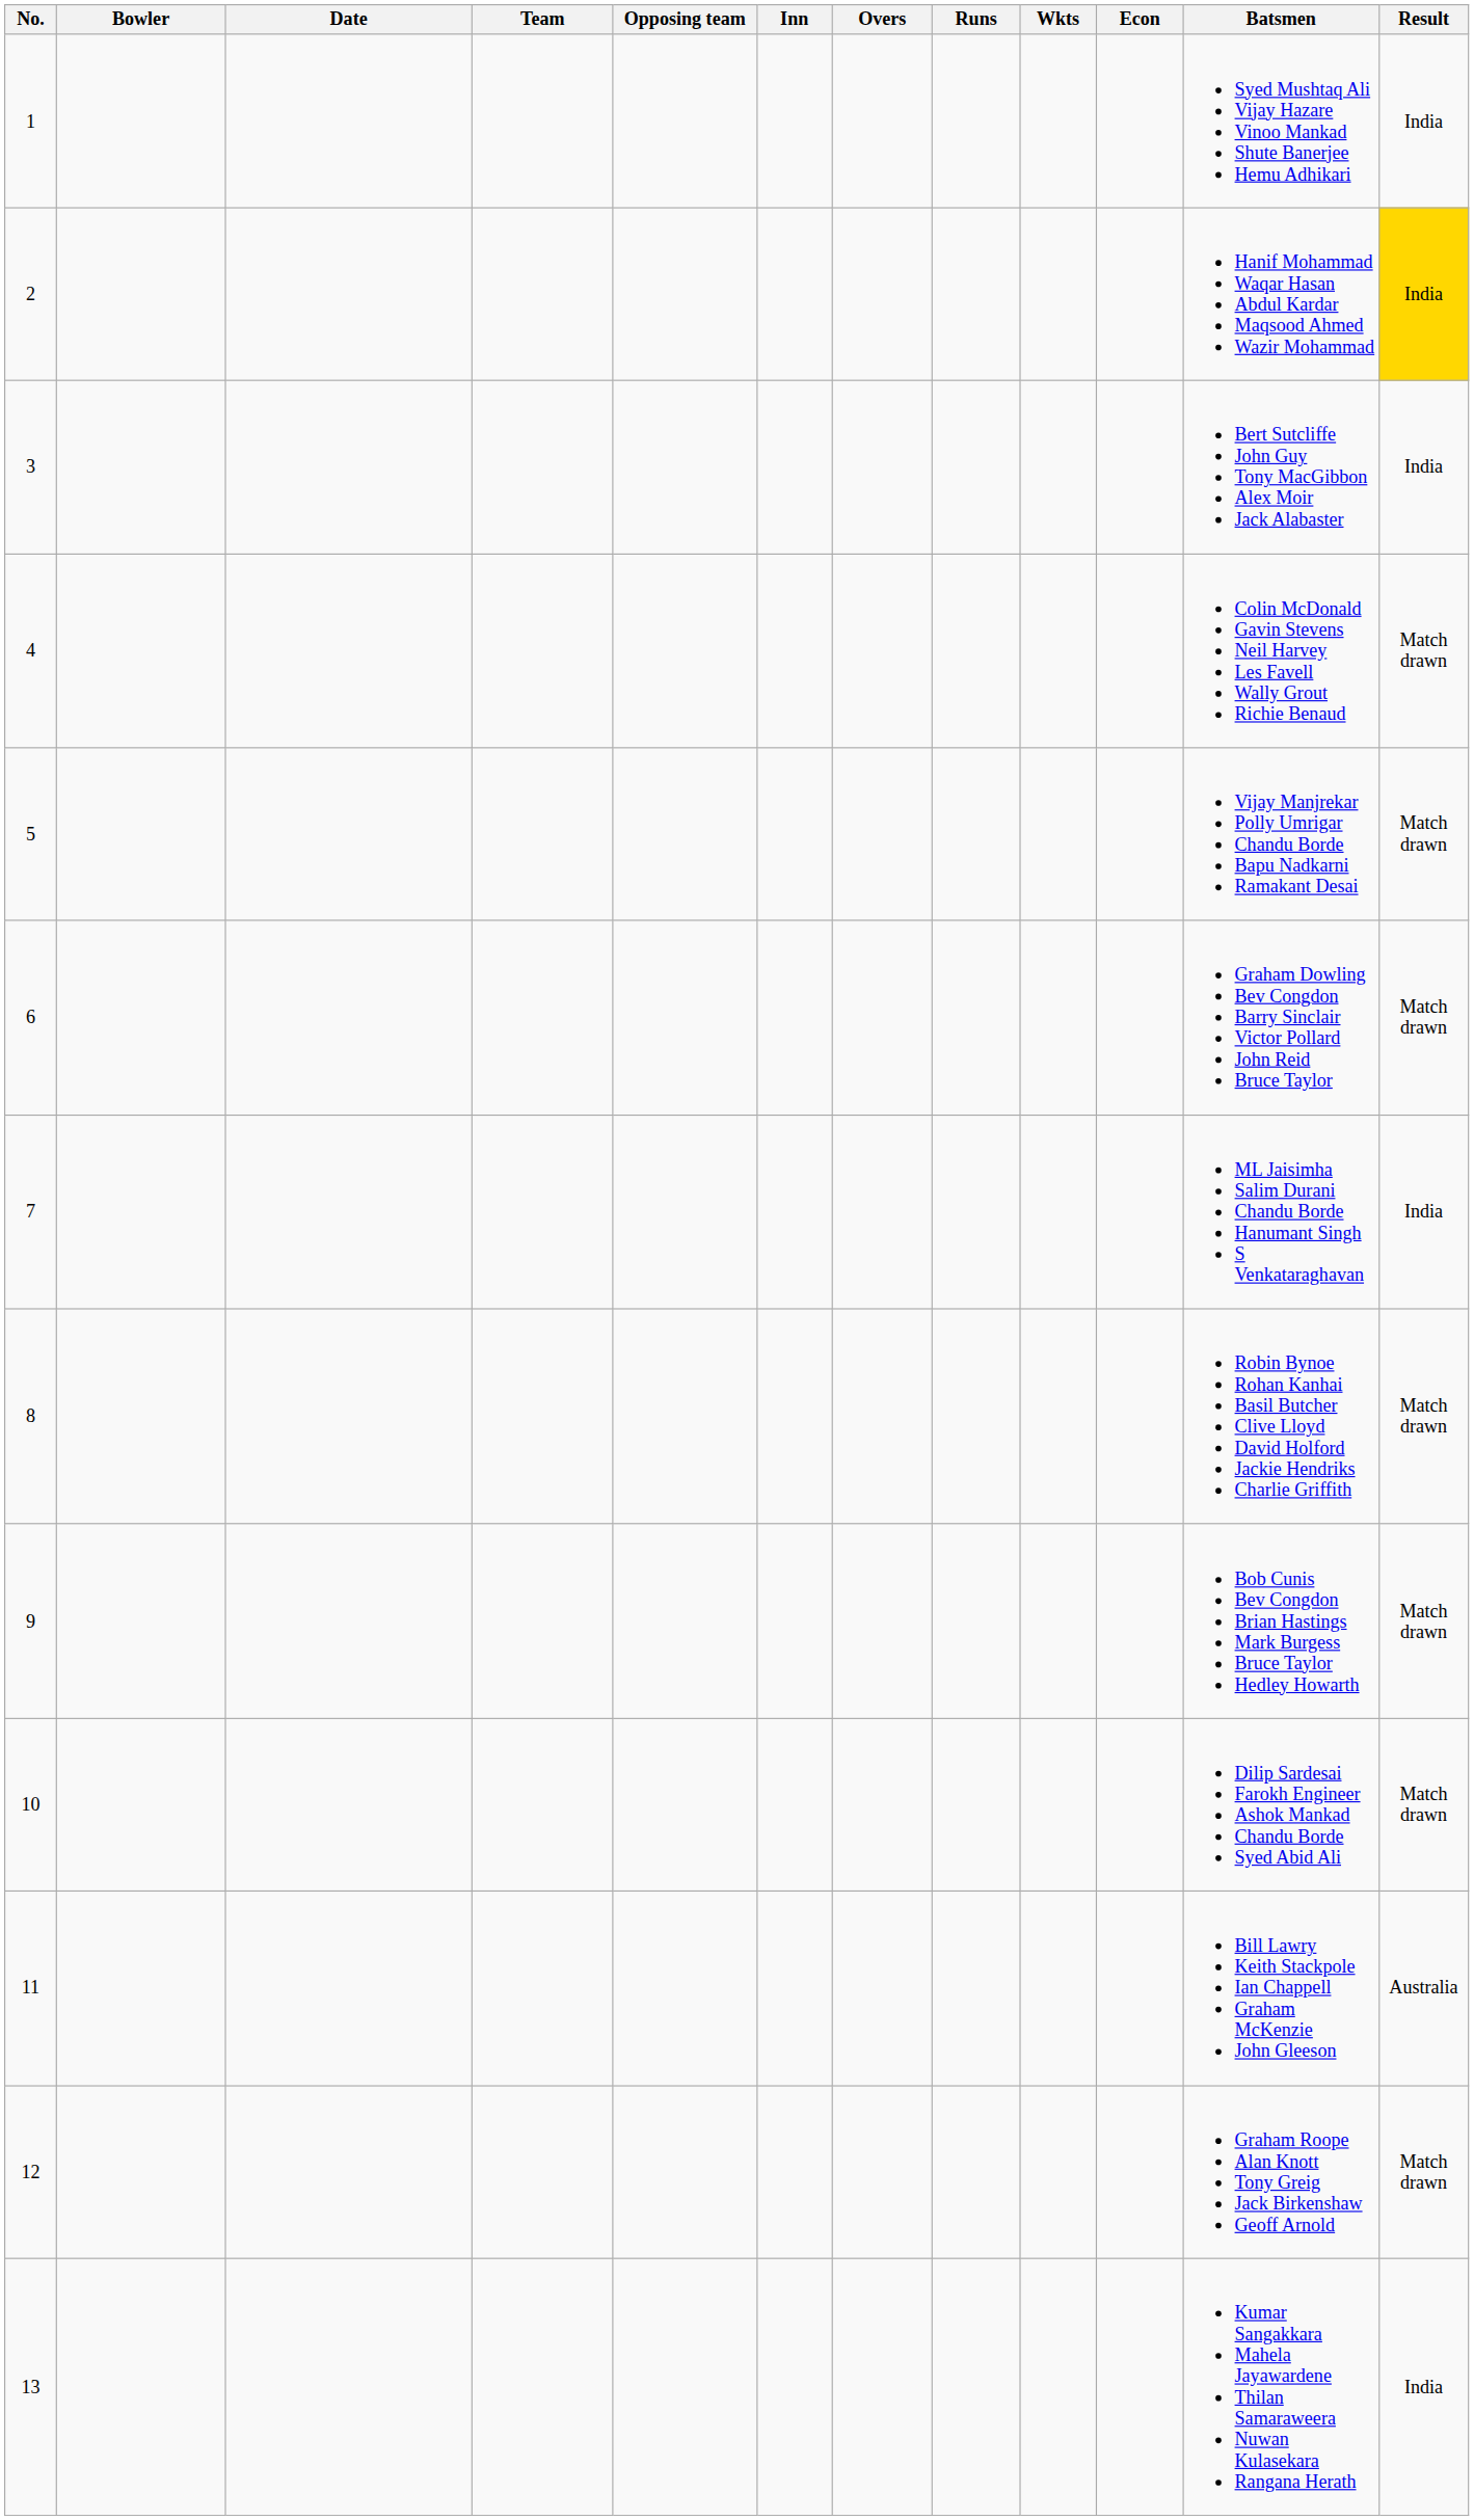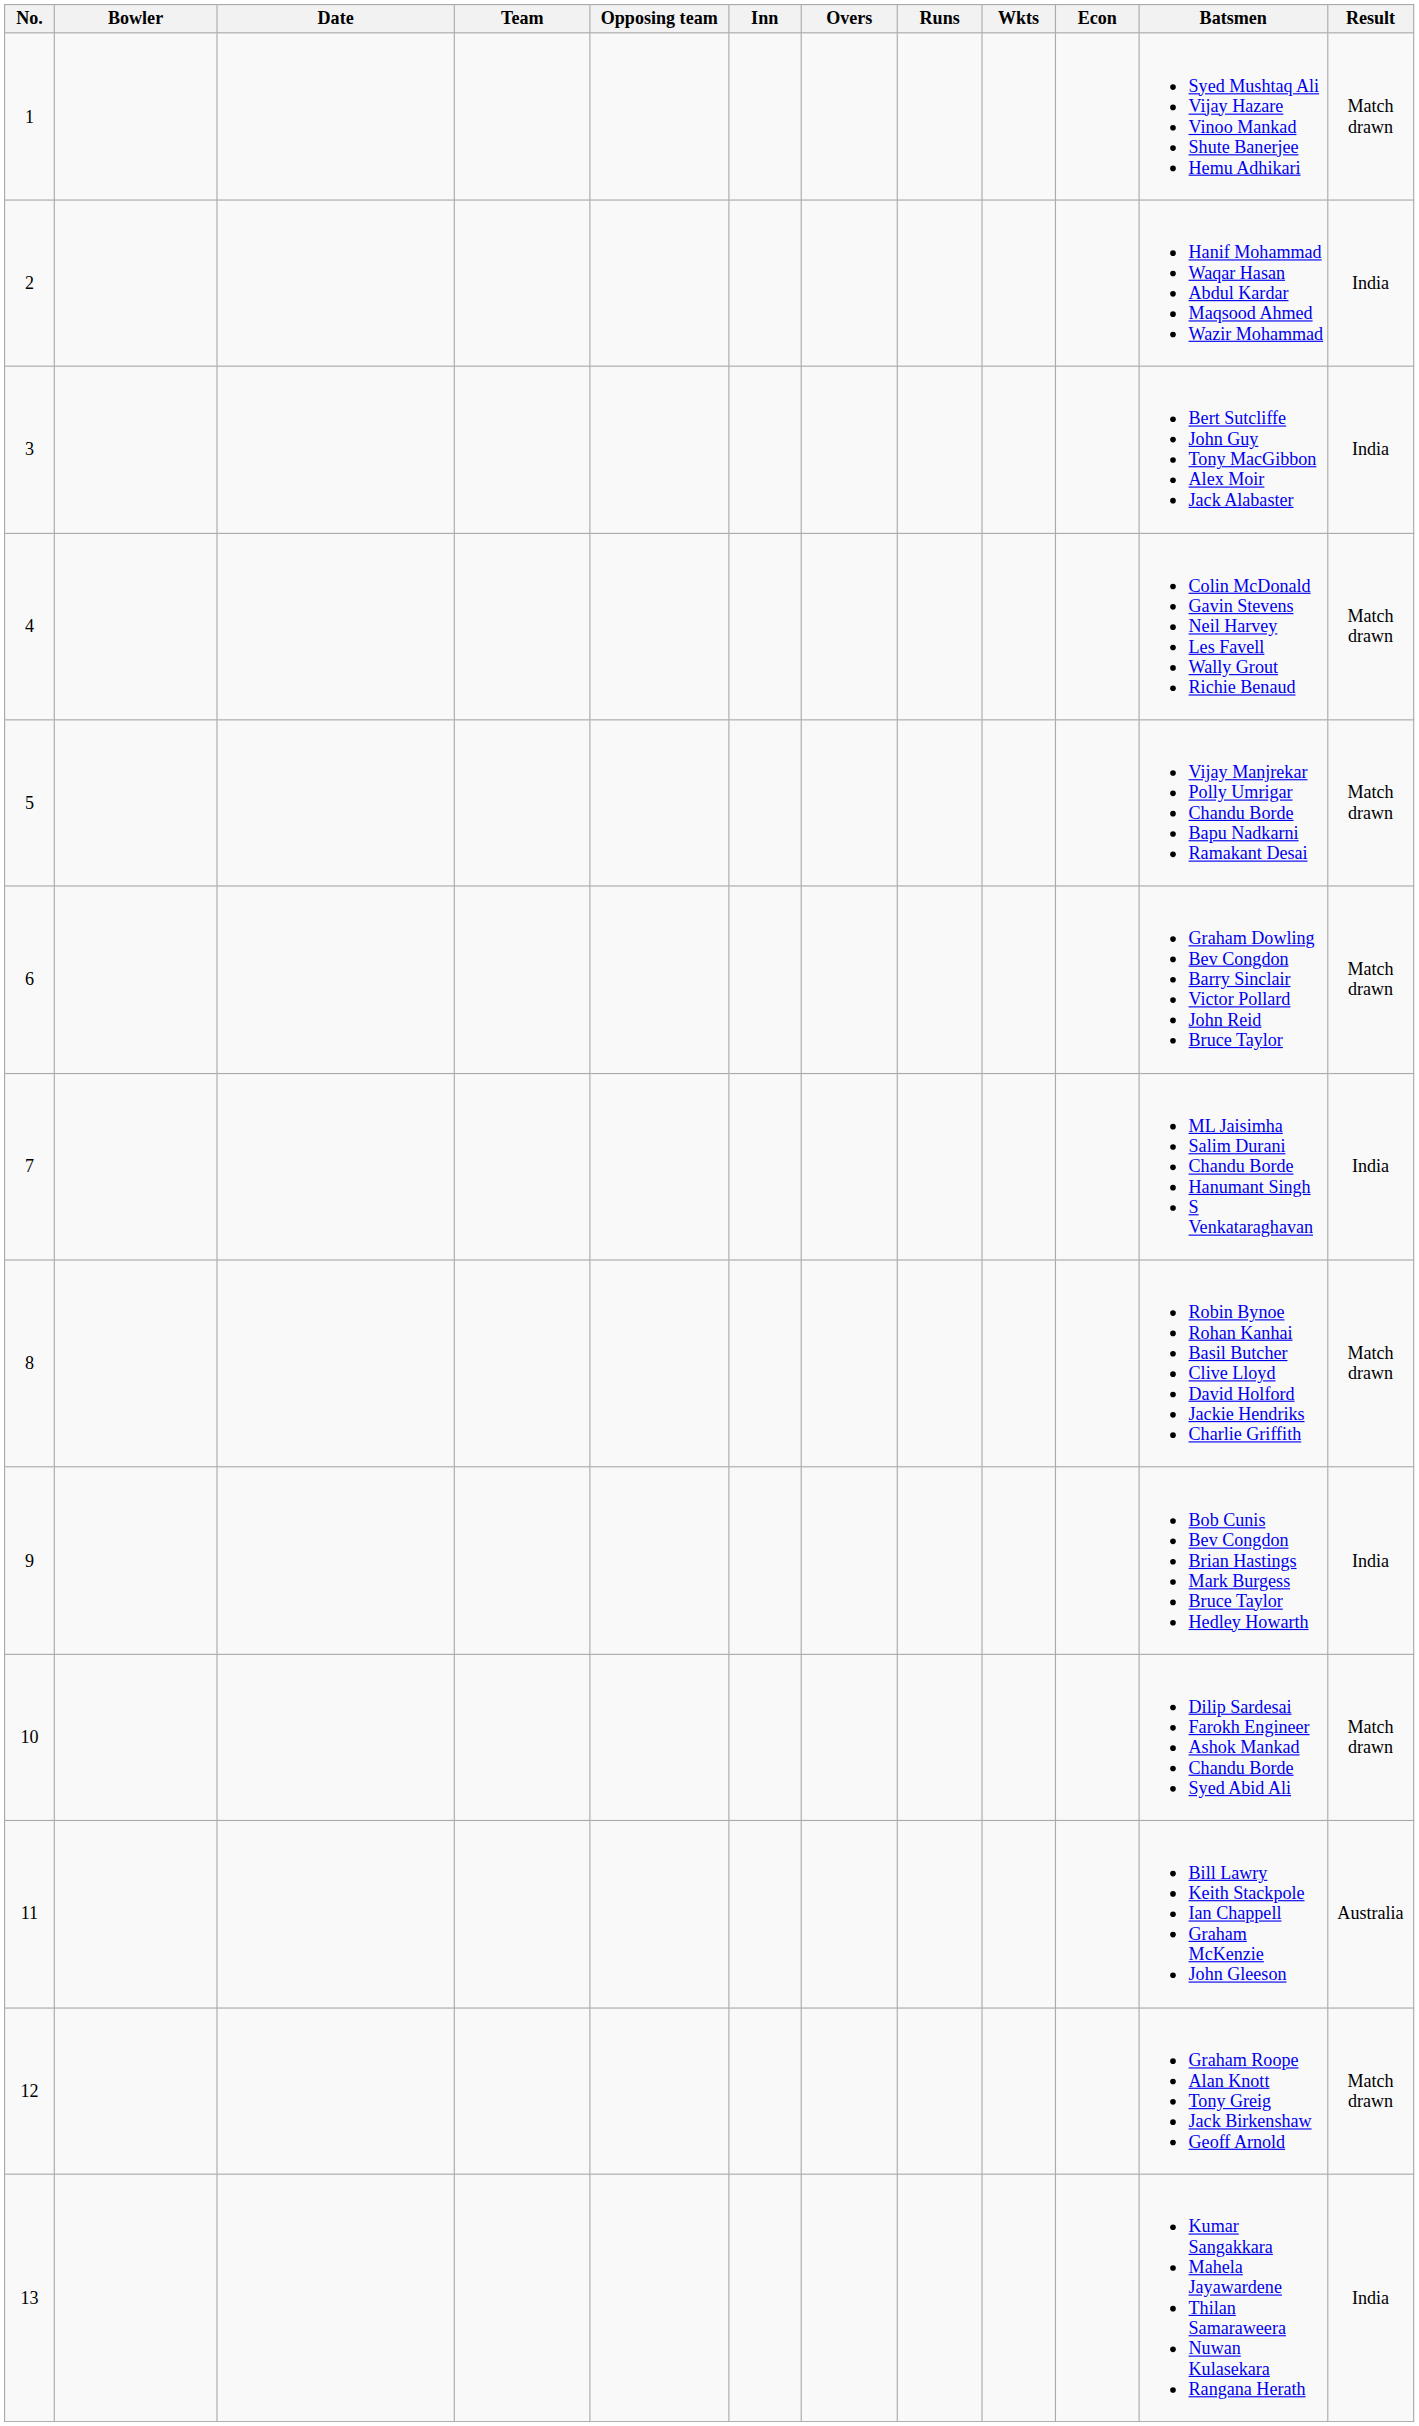 <table class="wikitable sortable" style="font-size: 100%">
 <tr align=center>
 <th scope="col" width="38">No.</th>
 <th scope="col" width="145">Bowler</th>
 <th scope="col" width="220">Date</th>
 <th scope="col" width="120">Team</th>
 <th scope="col" width="120">Opposing team</th>
 <th scope="col" width="60">Inn</th>
 <th scope="col" width="82">Overs</th>
 <th scope="col" width="70">Runs</th>
 <th scope="col" width="60">Wkts</th>
 <th scope="col" width="70">Econ</th>
 <th scope="col" width="160" class="unsortable">Batsmen</th>
 <th scope="col" width="70">Result</th>
 </tr>
 <tr align=center>
 <td scope="row">1</td>
 <td></td>
 <td></td>
 <td></td>
 <td></td>
 <td></td>
 <td></td>
 <td></td>
 <td></td>
 <td></td>
 <td align=left><br><ul><li><a href='#'>Syed Mushtaq Ali</a></li><li><a href='#'>Vijay Hazare</a></li><li><a href='#'>Vinoo Mankad</a></li><li><a href='#'>Shute Banerjee</a></li><li><a href='#'>Hemu Adhikari</a></li></ul></td>
-<td>India</td>
+<td>Match drawn</td>
 </tr>
 <tr align=center>
 <td scope="row">2</td>
 <td></td>
 <td></td>
 <td></td>
 <td></td>
 <td></td>
 <td></td>
 <td></td>
 <td></td>
 <td></td>
 <td align=left><br><ul><li><a href='#'>Hanif Mohammad</a></li><li><a href='#'>Waqar Hasan</a></li><li><a href='#'>Abdul Kardar</a></li><li><a href='#'>Maqsood Ahmed</a></li><li><a href='#'>Wazir Mohammad</a></li></ul></td>
-<td style="background: gold;">India</td>
+<td>India</td>
 </tr>
 <tr align=center>
 <td scope="row">3</td>
 <td></td>
 <td></td>
 <td></td>
 <td></td>
 <td></td>
 <td></td>
 <td></td>
 <td></td>
 <td></td>
 <td align=left><br><ul><li><a href='#'>Bert Sutcliffe</a></li><li><a href='#'>John Guy</a></li><li><a href='#'>Tony MacGibbon</a></li><li><a href='#'>Alex Moir</a></li><li><a href='#'>Jack Alabaster</a></li></ul></td>
 <td>India</td>
 </tr>
 <tr align=center>
 <td scope="row">4</td>
 <td></td>
 <td></td>
 <td></td>
 <td></td>
 <td></td>
 <td></td>
 <td></td>
 <td></td>
 <td></td>
 <td align=left><br><ul><li><a href='#'>Colin McDonald</a></li><li><a href='#'>Gavin Stevens</a></li><li><a href='#'>Neil Harvey</a></li><li><a href='#'>Les Favell</a></li><li><a href='#'>Wally Grout</a></li><li><a href='#'>Richie Benaud</a></li></ul></td>
 <td>Match drawn</td>
 </tr>
 <tr align=center>
 <td scope="row">5</td>
 <td></td>
 <td></td>
 <td></td>
 <td></td>
 <td></td>
 <td></td>
 <td></td>
 <td></td>
 <td></td>
 <td align=left><br><ul><li><a href='#'>Vijay Manjrekar</a></li><li><a href='#'>Polly Umrigar</a></li><li><a href='#'>Chandu Borde</a></li><li><a href='#'>Bapu Nadkarni</a></li><li><a href='#'>Ramakant Desai</a></li></ul></td>
 <td>Match drawn</td>
 </tr>
 <tr align=center>
 <td scope="row">6</td>
 <td></td>
 <td></td>
 <td></td>
 <td></td>
 <td></td>
 <td></td>
 <td></td>
 <td></td>
 <td></td>
 <td align=left><br><ul><li><a href='#'>Graham Dowling</a></li><li><a href='#'>Bev Congdon</a></li><li><a href='#'>Barry Sinclair</a></li><li><a href='#'>Victor Pollard</a></li><li><a href='#'>John Reid</a></li><li><a href='#'>Bruce Taylor</a></li></ul></td>
 <td>Match drawn</td>
 </tr>
 <tr align=center>
 <td scope="row">7</td>
 <td></td>
 <td></td>
 <td></td>
 <td></td>
 <td></td>
 <td></td>
 <td></td>
 <td></td>
 <td></td>
 <td align=left><br><ul><li><a href='#'>ML Jaisimha</a></li><li><a href='#'>Salim Durani</a></li><li><a href='#'>Chandu Borde</a></li><li><a href='#'>Hanumant Singh</a></li><li><a href='#'>S Venkataraghavan</a></li></ul></td>
 <td>India</td>
 </tr>
 <tr align=center>
 <td scope="row">8</td>
 <td></td>
 <td> </td>
 <td></td>
 <td></td>
 <td></td>
 <td></td>
 <td></td>
 <td></td>
 <td></td>
 <td align=left><br><ul><li><a href='#'>Robin Bynoe</a></li><li><a href='#'>Rohan Kanhai</a></li><li><a href='#'>Basil Butcher</a></li><li><a href='#'>Clive Lloyd</a></li><li><a href='#'>David Holford</a></li><li><a href='#'>Jackie Hendriks</a></li><li><a href='#'>Charlie Griffith</a></li></ul></td>
 <td>Match drawn</td>
 </tr>
 <tr align=center>
 <td scope="row">9</td>
 <td></td>
 <td></td>
 <td></td>
 <td></td>
 <td></td>
 <td></td>
 <td></td>
 <td></td>
 <td></td>
 <td align=left><br><ul><li><a href='#'>Bob Cunis</a></li><li><a href='#'>Bev Congdon</a></li><li><a href='#'>Brian Hastings</a></li><li><a href='#'>Mark Burgess</a></li><li><a href='#'>Bruce Taylor</a></li><li><a href='#'>Hedley Howarth</a></li></ul></td>
-<td>Match drawn</td>
+<td>India</td>
 </tr>
 <tr align=center>
 <td scope="row">10</td>
 <td></td>
 <td></td>
 <td></td>
 <td></td>
 <td></td>
 <td></td>
 <td></td>
 <td></td>
 <td></td>
 <td align=left><br><ul><li><a href='#'>Dilip Sardesai</a></li><li><a href='#'>Farokh Engineer</a></li><li><a href='#'>Ashok Mankad</a></li><li><a href='#'>Chandu Borde</a></li><li><a href='#'>Syed Abid Ali</a></li></ul></td>
 <td>Match drawn</td>
 </tr>
 <tr align=center>
 <td scope="row">11</td>
 <td></td>
 <td></td>
 <td></td>
 <td></td>
 <td></td>
 <td></td>
 <td></td>
 <td></td>
 <td></td>
 <td align=left><br><ul><li><a href='#'>Bill Lawry</a></li><li><a href='#'>Keith Stackpole</a></li><li><a href='#'>Ian Chappell</a></li><li><a href='#'>Graham McKenzie</a></li><li><a href='#'>John Gleeson</a></li></ul></td>
 <td>Australia</td>
 </tr>
 <tr align=center>
 <td scope="row">12</td>
 <td></td>
 <td></td>
 <td></td>
 <td></td>
 <td></td>
 <td></td>
 <td></td>
 <td></td>
 <td></td>
 <td align=left><br><ul><li><a href='#'>Graham Roope</a></li><li><a href='#'>Alan Knott</a></li><li><a href='#'>Tony Greig</a></li><li><a href='#'>Jack Birkenshaw</a></li><li><a href='#'>Geoff Arnold</a></li></ul></td>
 <td>Match drawn</td>
 </tr>
 <tr align=center>
 <td scope="row">13</td>
 <td></td>
 <td></td>
 <td></td>
 <td></td>
 <td></td>
 <td></td>
 <td></td>
 <td></td>
 <td></td>
 <td align=left><br><ul><li><a href='#'>Kumar Sangakkara</a></li><li><a href='#'>Mahela Jayawardene</a></li><li><a href='#'>Thilan Samaraweera</a></li><li><a href='#'>Nuwan Kulasekara</a></li><li><a href='#'>Rangana Herath</a></li></ul></td>
 <td>India</td>
 </tr>
 </table>
